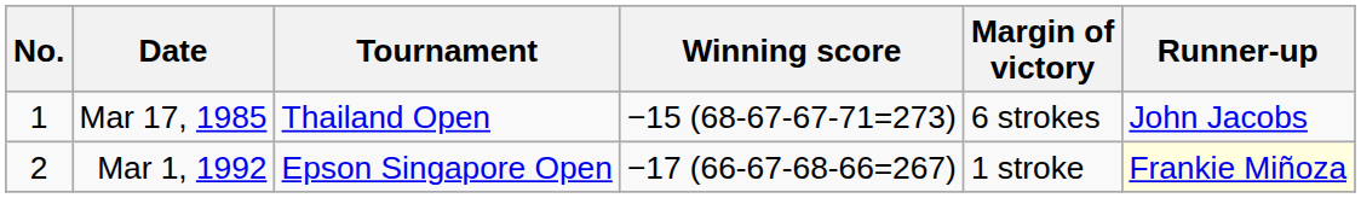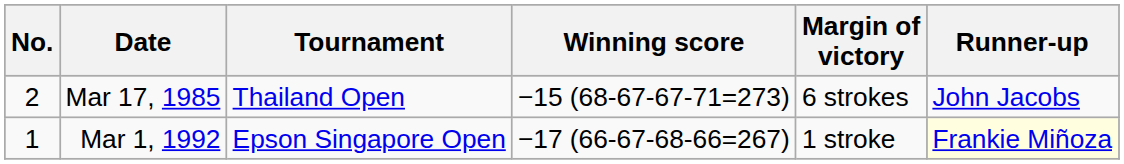 <table class="wikitable" style="font-size:95%;">
 <tr>
 <th>No.</th>
 <th>Date</th>
 <th>Tournament</th>
 <th>Winning score</th>
 <th>Margin of<br>victory</th>
 <th>Runner-up</th>
 </tr>
 <tr>
-<td align=center>1</td>
+<td align=center>2</td>
 <td align=right>Mar 17, <a href='#'>1985</a></td>
 <td><a href='#'>Thailand Open</a></td>
 <td>−15 (68-67-67-71=273)</td>
 <td>6 strokes</td>
 <td> <a href='#'>John Jacobs</a></td>
 </tr>
 <tr>
-<td align=center>2</td>
+<td align=center>1</td>
 <td align=right>Mar 1, <a href='#'>1992</a></td>
 <td><a href='#'>Epson Singapore Open</a></td>
 <td>−17 (66-67-68-66=267)</td>
 <td>1 stroke</td>
 <td style="background: lightyellow;"> <a href='#'>Frankie Miñoza</a></td>
 </tr>
 </table>
